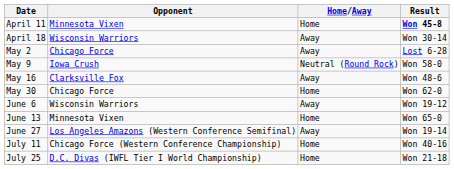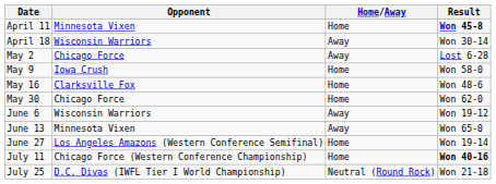 <table class="wikitable">
 <tr>
 <th>Date</th>
 <th>Opponent</th>
 <th><a href='#'>Home</a>/<a href='#'>Away</a></th>
 <th>Result</th>
 </tr>
 <tr>
 <td>April 11</td>
 <td><a href='#'>Minnesota Vixen</a></td>
 <td>Home</td>
 <td><strong><a href='#'>Won</a> 45-8</strong></td>
 </tr>
 <tr>
 <td>April 18</td>
 <td><a href='#'>Wisconsin Warriors</a></td>
 <td>Away</td>
 <td>Won 30-14</td>
 </tr>
 <tr>
 <td>May 2</td>
 <td><a href='#'>Chicago Force</a></td>
 <td>Away</td>
 <td><a href='#'>Lost</a> 6-28</td>
 </tr>
 <tr>
 <td>May 9</td>
 <td><a href='#'>Iowa Crush</a></td>
-<td>Neutral (<a href='#'>Round Rock</a>)</td>
+<td>Home</td>
 <td>Won 58-0</td>
 </tr>
 <tr>
 <td>May 16</td>
 <td><a href='#'>Clarksville Fox</a></td>
-<td>Away</td>
+<td>Home</td>
 <td>Won 48-6</td>
 </tr>
 <tr>
 <td>May 30</td>
 <td>Chicago Force</td>
 <td>Home</td>
 <td>Won 62-0</td>
 </tr>
 <tr>
 <td>June 6</td>
 <td>Wisconsin Warriors</td>
 <td>Away</td>
 <td>Won 19-12</td>
 </tr>
 <tr>
 <td>June 13</td>
 <td>Minnesota Vixen</td>
-<td>Home</td>
+<td>Away</td>
 <td>Won 65-0</td>
 </tr>
 <tr>
 <td>June 27</td>
 <td><a href='#'>Los Angeles Amazons</a> (Western Conference Semifinal)</td>
-<td>Away</td>
+<td>Home</td>
 <td>Won 19-14</td>
 </tr>
 <tr>
 <td>July 11</td>
 <td>Chicago Force (Western Conference Championship)</td>
 <td>Home</td>
-<td>Won 40-16</td>
+<td><strong>Won 40-16</strong></td>
 </tr>
 <tr>
 <td>July 25</td>
 <td><a href='#'>D.C. Divas</a> (IWFL Tier I World Championship)</td>
-<td>Home</td>
+<td>Neutral (<a href='#'>Round Rock</a>)</td>
 <td>Won 21-18</td>
 </tr>
 </table>
